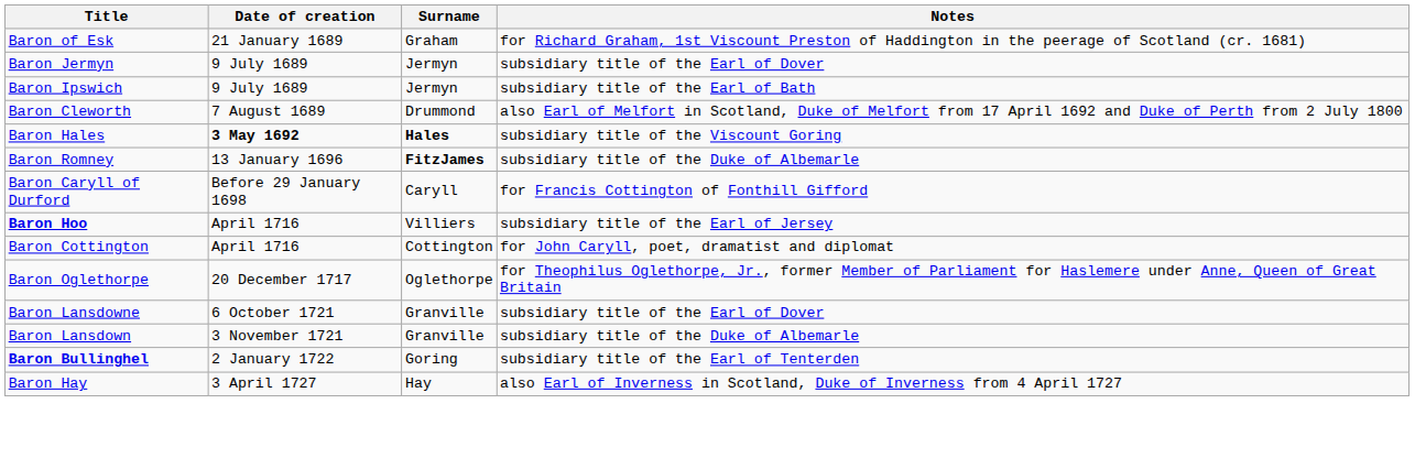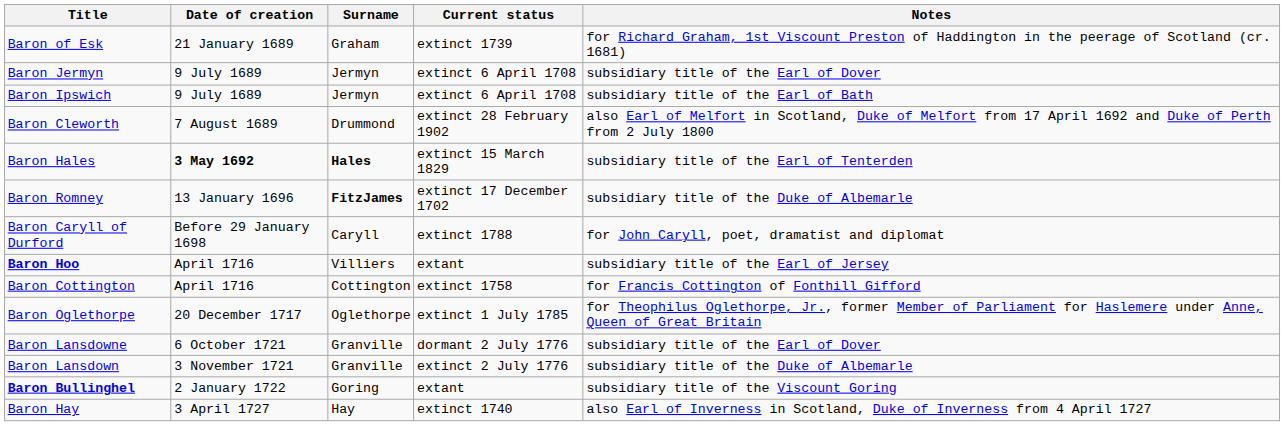 <table class="wikitable sortable">
 <tr>
 <th>Title</th>
 <th>Date of creation</th>
 <th>Surname</th>
+<th>Current status</th>
 <th>Notes</th>
 </tr>
 <tr>
 <td><a href='#'>Baron of Esk</a></td>
 <td>21 January 1689</td>
 <td>Graham</td>
+<td>extinct 1739</td>
 <td>for <a href='#'>Richard Graham, 1st Viscount Preston</a> of Haddington in the peerage of Scotland (cr. 1681)</td>
 </tr>
 <tr>
 <td><a href='#'>Baron Jermyn</a></td>
 <td>9 July 1689</td>
 <td>Jermyn</td>
+<td>extinct 6 April 1708</td>
 <td>subsidiary title of the <a href='#'>Earl of Dover</a></td>
 </tr>
 <tr>
 <td><a href='#'>Baron Ipswich</a></td>
 <td>9 July 1689</td>
 <td>Jermyn</td>
+<td>extinct 6 April 1708</td>
 <td>subsidiary title of the <a href='#'>Earl of Bath</a></td>
 </tr>
 <tr>
 <td><a href='#'>Baron Cleworth</a></td>
 <td>7 August 1689</td>
 <td>Drummond</td>
+<td>extinct 28 February 1902</td>
 <td>also <a href='#'>Earl of Melfort</a> in Scotland, <a href='#'>Duke of Melfort</a> from 17 April 1692 and <a href='#'>Duke of Perth</a> from 2 July 1800</td>
 </tr>
 <tr>
 <td><a href='#'>Baron Hales</a></td>
 <td><strong>3 May 1692</strong></td>
 <td><strong>Hales</strong></td>
-<td>subsidiary title of the <a href='#'>Viscount Goring</a></td>
+<td>extinct 15 March 1829</td>
+<td>subsidiary title of the <a href='#'>Earl of Tenterden</a></td>
 </tr>
 <tr>
 <td><a href='#'>Baron Romney</a></td>
 <td>13 January 1696</td>
 <td><strong>FitzJames</strong></td>
+<td>extinct 17 December 1702</td>
 <td>subsidiary title of the <a href='#'>Duke of Albemarle</a></td>
 </tr>
 <tr>
 <td><a href='#'>Baron Caryll of Durford</a></td>
 <td>Before 29 January 1698</td>
 <td>Caryll</td>
-<td>for <a href='#'>Francis Cottington</a> of <a href='#'>Fonthill Gifford</a></td>
+<td>extinct 1788</td>
+<td>for <a href='#'>John Caryll</a>, poet, dramatist and diplomat</td>
 </tr>
 <tr>
 <td><strong><a href='#'>Baron Hoo</a></strong></td>
 <td>April 1716</td>
 <td>Villiers</td>
+<td>extant</td>
 <td>subsidiary title of the <a href='#'>Earl of Jersey</a></td>
 </tr>
 <tr>
 <td><a href='#'>Baron Cottington</a></td>
 <td>April 1716</td>
 <td>Cottington</td>
-<td>for <a href='#'>John Caryll</a>, poet, dramatist and diplomat</td>
+<td>extinct 1758</td>
+<td>for <a href='#'>Francis Cottington</a> of <a href='#'>Fonthill Gifford</a></td>
 </tr>
 <tr>
 <td><a href='#'>Baron Oglethorpe</a></td>
 <td>20 December 1717</td>
 <td>Oglethorpe</td>
+<td>extinct 1 July 1785</td>
 <td>for <a href='#'>Theophilus Oglethorpe, Jr.</a>, former <a href='#'>Member of Parliament</a> for <a href='#'>Haslemere</a> under <a href='#'>Anne, Queen of Great Britain</a></td>
 </tr>
 <tr>
 <td><a href='#'>Baron Lansdowne</a></td>
 <td>6 October 1721</td>
 <td>Granville</td>
+<td>dormant 2 July 1776</td>
 <td>subsidiary title of the <a href='#'>Earl of Dover</a></td>
 </tr>
 <tr>
 <td><a href='#'>Baron Lansdown</a></td>
 <td>3 November 1721</td>
 <td>Granville</td>
+<td>extinct 2 July 1776</td>
 <td>subsidiary title of the <a href='#'>Duke of Albemarle</a></td>
 </tr>
 <tr>
 <td><strong><a href='#'>Baron Bullinghel</a></strong></td>
 <td>2 January 1722</td>
 <td>Goring</td>
-<td>subsidiary title of the <a href='#'>Earl of Tenterden</a></td>
+<td>extant</td>
+<td>subsidiary title of the <a href='#'>Viscount Goring</a></td>
 </tr>
 <tr>
 <td><a href='#'>Baron Hay</a></td>
 <td>3 April 1727</td>
 <td>Hay</td>
+<td>extinct 1740</td>
 <td>also <a href='#'>Earl of Inverness</a> in Scotland, <a href='#'>Duke of Inverness</a> from 4 April 1727</td>
 </tr>
 </table>
